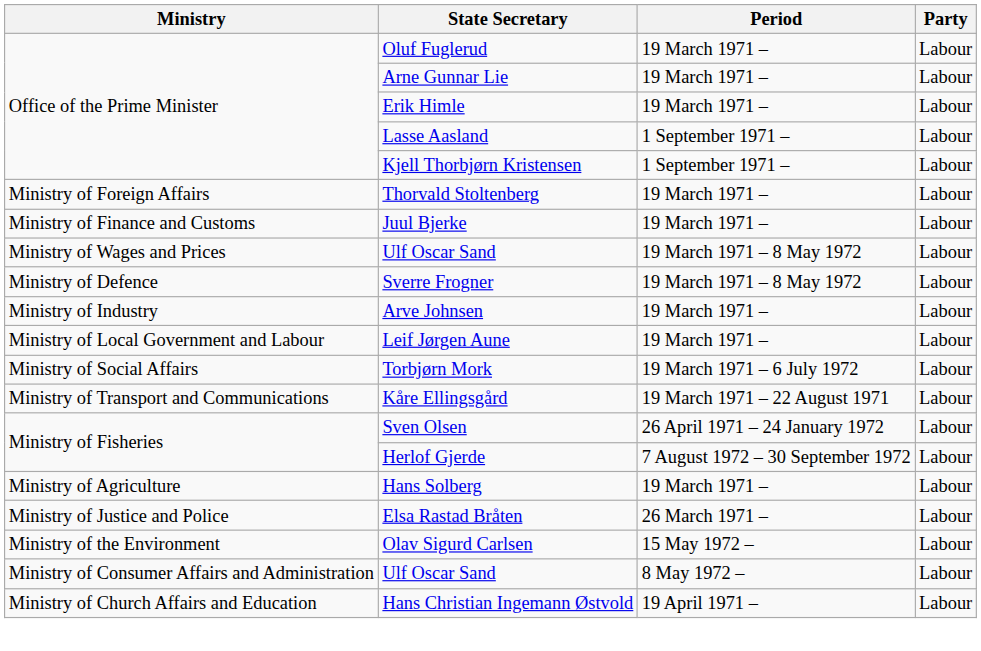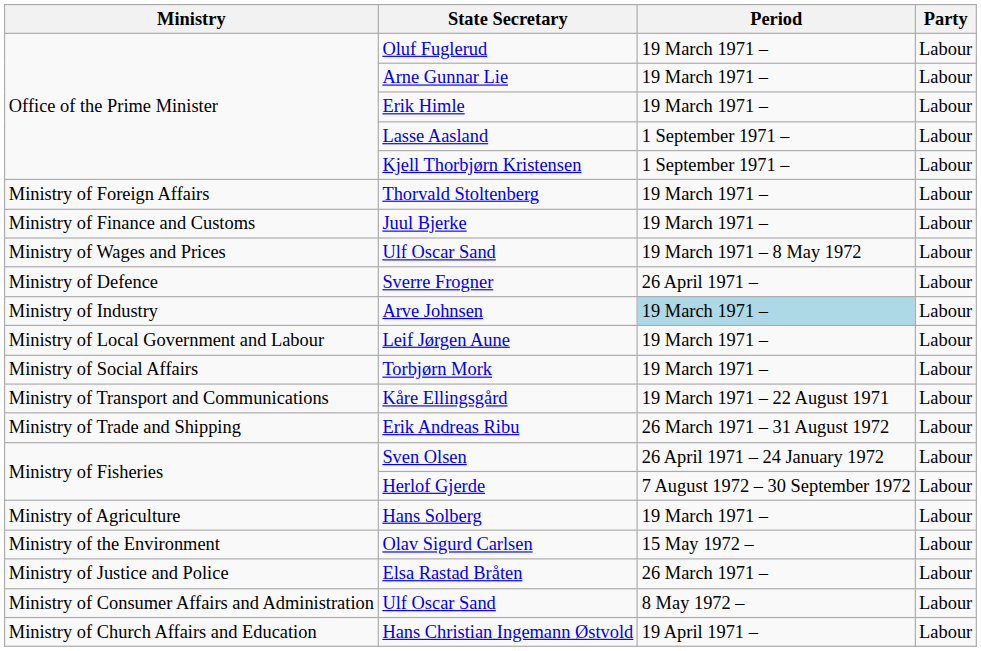 <table class="wikitable">
 <tr>
 <th>Ministry</th>
 <th>State Secretary</th>
 <th>Period</th>
 <th>Party</th>
 </tr>
 <tr>
 <td rowspan=5>Office of the Prime Minister</td>
 <td><a href='#'>Oluf Fuglerud</a></td>
 <td>19 March 1971 –</td>
 <td>Labour</td>
 </tr>
 <tr>
 <td><a href='#'>Arne Gunnar Lie</a></td>
 <td>19 March 1971 –</td>
 <td>Labour</td>
 </tr>
 <tr>
 <td><a href='#'>Erik Himle</a></td>
 <td>19 March 1971 –</td>
 <td>Labour</td>
 </tr>
 <tr>
 <td><a href='#'>Lasse Aasland</a></td>
 <td>1 September 1971 –</td>
 <td>Labour</td>
 </tr>
 <tr>
 <td><a href='#'>Kjell Thorbjørn Kristensen</a></td>
 <td>1 September 1971 –</td>
 <td>Labour</td>
 </tr>
 <tr>
 <td>Ministry of Foreign Affairs</td>
 <td><a href='#'>Thorvald Stoltenberg</a></td>
 <td>19 March 1971 –</td>
 <td>Labour</td>
 </tr>
 <tr>
 <td>Ministry of Finance and Customs</td>
 <td><a href='#'>Juul Bjerke</a></td>
 <td>19 March 1971 –</td>
 <td>Labour</td>
 </tr>
 <tr>
 <td>Ministry of Wages and Prices</td>
 <td><a href='#'>Ulf Oscar Sand</a></td>
 <td>19 March 1971 – 8 May 1972</td>
 <td>Labour</td>
 </tr>
 <tr>
 <td>Ministry of Defence</td>
 <td><a href='#'>Sverre Frogner</a></td>
-<td>19 March 1971 – 8 May 1972</td>
+<td>26 April 1971 –</td>
 <td>Labour</td>
 </tr>
 <tr>
 <td>Ministry of Industry</td>
 <td><a href='#'>Arve Johnsen</a></td>
-<td>19 March 1971 –</td>
+<td style="background: lightblue;">19 March 1971 –</td>
 <td>Labour</td>
 </tr>
 <tr>
 <td>Ministry of Local Government and Labour</td>
 <td><a href='#'>Leif Jørgen Aune</a></td>
 <td>19 March 1971 –</td>
 <td>Labour</td>
 </tr>
 <tr>
 <td>Ministry of Social Affairs</td>
 <td><a href='#'>Torbjørn Mork</a></td>
-<td>19 March 1971 – 6 July 1972</td>
+<td>19 March 1971 –</td>
 <td>Labour</td>
 </tr>
 <tr>
 <td>Ministry of Transport and Communications</td>
 <td><a href='#'>Kåre Ellingsgård</a></td>
 <td>19 March 1971 – 22 August 1971</td>
+<td>Labour</td>
+</tr>
+<tr>
+<td>Ministry of Trade and Shipping</td>
+<td><a href='#'>Erik Andreas Ribu</a></td>
+<td>26 March 1971 – 31 August 1972</td>
 <td>Labour</td>
 </tr>
 <tr>
 <td rowspan=2>Ministry of Fisheries</td>
 <td><a href='#'>Sven Olsen</a></td>
 <td>26 April 1971 – 24 January 1972</td>
 <td>Labour</td>
 </tr>
 <tr>
 <td><a href='#'>Herlof Gjerde</a></td>
 <td>7 August 1972 – 30 September 1972</td>
 <td>Labour</td>
 </tr>
 <tr>
 <td>Ministry of Agriculture</td>
 <td><a href='#'>Hans Solberg</a></td>
 <td>19 March 1971 –</td>
 <td>Labour</td>
 </tr>
 <tr>
+<td>Ministry of the Environment</td>
+<td><a href='#'>Olav Sigurd Carlsen</a></td>
+<td>15 May 1972 –</td>
+<td>Labour</td>
+</tr>
+<tr>
 <td>Ministry of Justice and Police</td>
 <td><a href='#'>Elsa Rastad Bråten</a></td>
 <td>26 March 1971 –</td>
-<td>Labour</td>
-</tr>
-<tr>
-<td>Ministry of the Environment</td>
-<td><a href='#'>Olav Sigurd Carlsen</a></td>
-<td>15 May 1972 –</td>
 <td>Labour</td>
 </tr>
 <tr>
 <td>Ministry of Consumer Affairs and Administration</td>
 <td><a href='#'>Ulf Oscar Sand</a></td>
 <td>8 May 1972 –</td>
 <td>Labour</td>
 </tr>
 <tr>
 <td>Ministry of Church Affairs and Education</td>
 <td><a href='#'>Hans Christian Ingemann Østvold</a></td>
 <td>19 April 1971 –</td>
 <td>Labour</td>
 </tr>
 </table>
